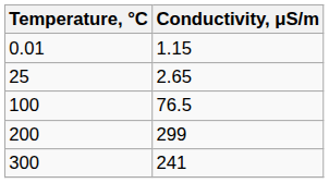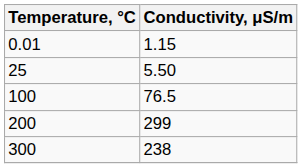 <table class="wikitable">
 <tr>
 <th>Temperature, °C</th>
 <th>Conductivity, μS/m</th>
 </tr>
 <tr>
 <td>0.01</td>
 <td>1.15</td>
 </tr>
 <tr>
 <td>25</td>
-<td>2.65</td>
+<td>5.50</td>
 </tr>
 <tr>
 <td>100</td>
 <td>76.5</td>
 </tr>
 <tr>
 <td>200</td>
 <td>299</td>
 </tr>
 <tr>
 <td>300</td>
-<td>241</td>
+<td>238</td>
 </tr>
 <tr>
 </tr>
 </table>
